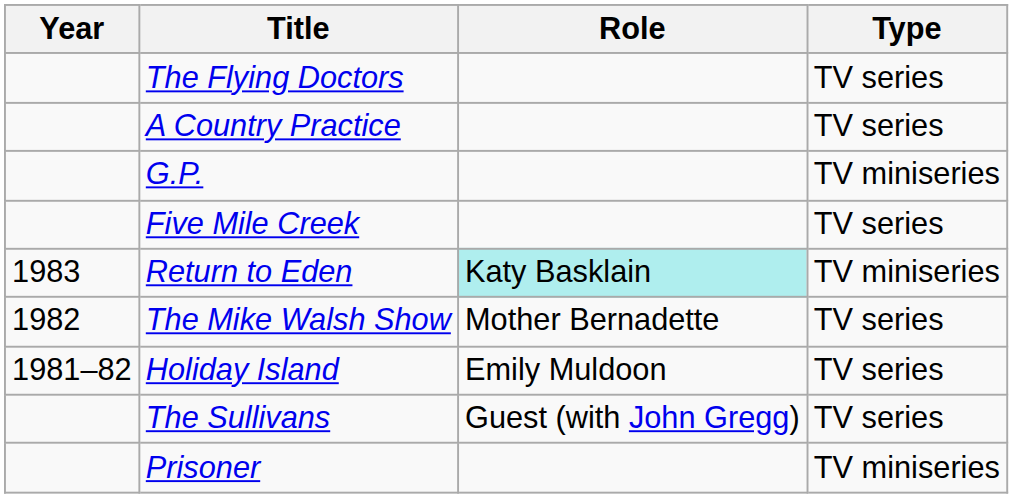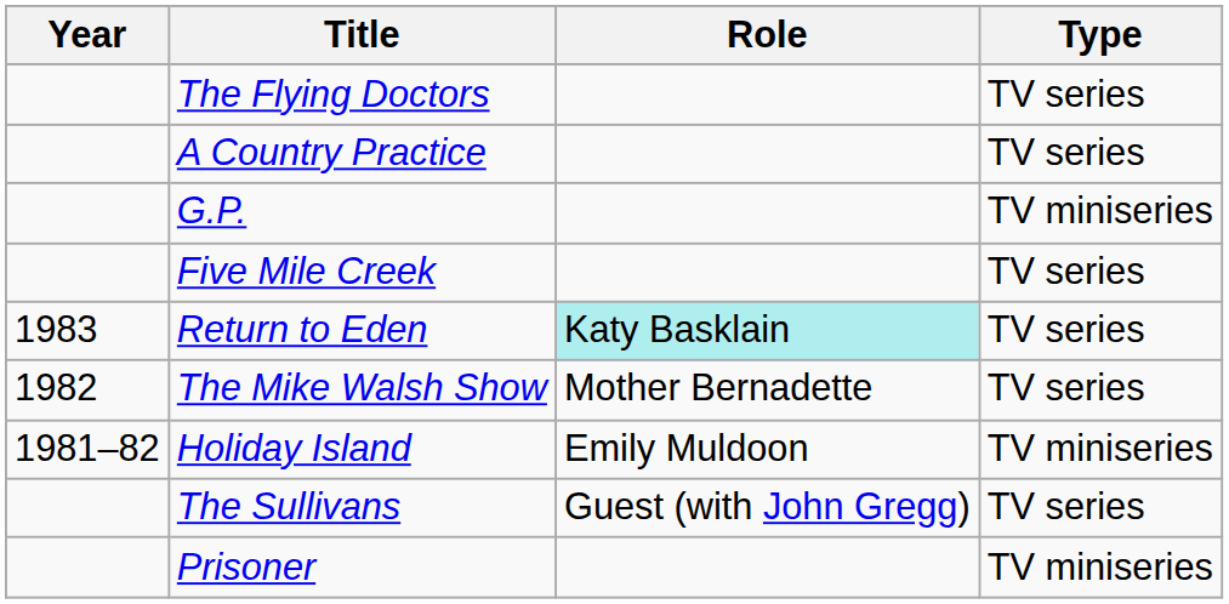 <table class="wikitable">
 <tr>
 <th>Year</th>
 <th>Title</th>
 <th>Role</th>
 <th>Type</th>
 </tr>
 <tr>
 <td></td>
 <td><em><a href='#'>The Flying Doctors</a></em></td>
 <td></td>
 <td>TV series</td>
 </tr>
 <tr>
 <td></td>
 <td><em><a href='#'>A Country Practice</a></em></td>
 <td></td>
 <td>TV series</td>
 </tr>
 <tr>
 <td></td>
 <td><em><a href='#'>G.P.</a></em></td>
 <td></td>
 <td>TV miniseries</td>
 </tr>
 <tr>
 <td></td>
 <td><em><a href='#'>Five Mile Creek</a></em></td>
 <td></td>
 <td>TV series</td>
 </tr>
 <tr>
 <td>1983</td>
 <td><em><a href='#'>Return to Eden</a></em></td>
 <td style="background: paleturquoise;">Katy Basklain</td>
-<td>TV miniseries</td>
+<td>TV series</td>
 </tr>
 <tr>
 <td>1982</td>
 <td><em><a href='#'>The Mike Walsh Show</a></em></td>
 <td>Mother Bernadette</td>
 <td>TV series</td>
 </tr>
 <tr>
 <td>1981–82</td>
 <td><em><a href='#'>Holiday Island</a></em></td>
 <td>Emily Muldoon</td>
-<td>TV series</td>
+<td>TV miniseries</td>
 </tr>
 <tr>
 <td></td>
 <td><em><a href='#'>The Sullivans</a></em></td>
 <td>Guest (with <a href='#'>John Gregg</a>)</td>
 <td>TV series</td>
 </tr>
 <tr>
 <td></td>
 <td><em><a href='#'>Prisoner</a></em></td>
 <td></td>
 <td>TV miniseries</td>
 </tr>
 </table>
